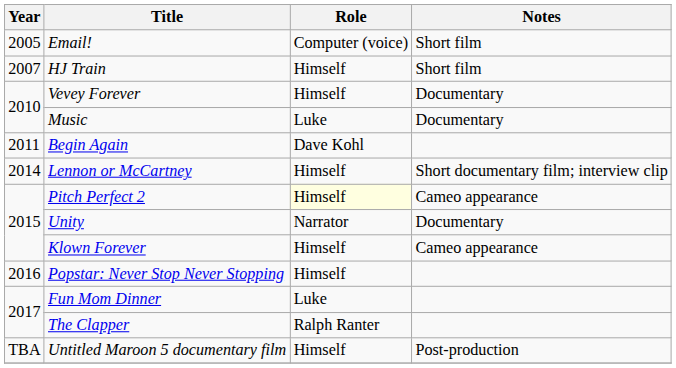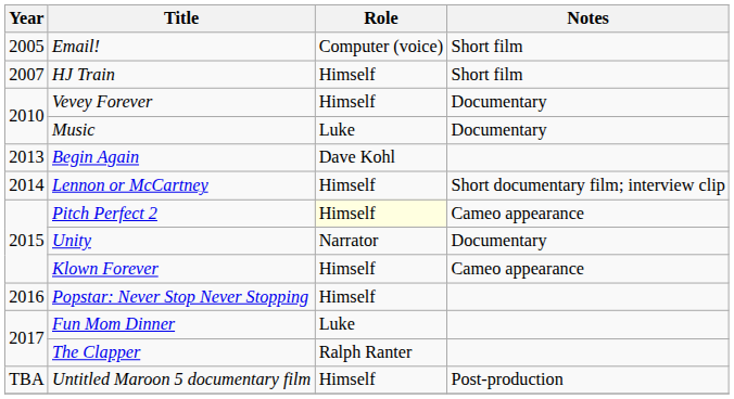 <table class="wikitable sortable">
 <tr>
 <th scope="col">Year</th>
 <th scope="col">Title</th>
 <th scope="col">Role</th>
 <th scope="col">Notes</th>
 </tr>
 <tr>
 <td>2005</td>
 <td><em>Email!</em></td>
 <td>Computer (voice)</td>
 <td>Short film</td>
 </tr>
 <tr>
 <td>2007</td>
 <td><em>HJ Train</em></td>
 <td>Himself</td>
 <td>Short film</td>
 </tr>
 <tr>
 <td rowspan="2">2010</td>
 <td><em>Vevey Forever</em></td>
 <td>Himself</td>
 <td>Documentary</td>
 </tr>
 <tr>
 <td><em>Music</em></td>
 <td>Luke</td>
 <td>Documentary</td>
 </tr>
 <tr>
-<td>2011</td>
+<td>2013</td>
 <td><em><a href='#'>Begin Again</a></em></td>
 <td>Dave Kohl</td>
 <td></td>
 </tr>
 <tr>
 <td>2014</td>
 <td><em><a href='#'>Lennon or McCartney</a></em></td>
 <td>Himself</td>
 <td>Short documentary film; interview clip</td>
 </tr>
 <tr>
 <td rowspan="3">2015</td>
 <td><em><a href='#'>Pitch Perfect 2</a></em></td>
 <td style="background: lightyellow;">Himself</td>
 <td>Cameo appearance</td>
 </tr>
 <tr>
 <td><em><a href='#'>Unity</a></em></td>
 <td>Narrator</td>
 <td>Documentary</td>
 </tr>
 <tr>
 <td><em><a href='#'>Klown Forever</a></em></td>
 <td>Himself</td>
 <td>Cameo appearance</td>
 </tr>
 <tr>
 <td>2016</td>
 <td><em><a href='#'>Popstar: Never Stop Never Stopping</a></em></td>
 <td>Himself</td>
 <td></td>
 </tr>
 <tr>
 <td rowspan="2">2017</td>
 <td><em><a href='#'>Fun Mom Dinner</a></em></td>
 <td>Luke</td>
 <td></td>
 </tr>
 <tr>
 <td><em><a href='#'>The Clapper</a></em></td>
 <td>Ralph Ranter</td>
 <td></td>
 </tr>
 <tr>
 <td>TBA</td>
 <td><em>Untitled Maroon 5 documentary film</em></td>
 <td>Himself</td>
 <td>Post-production</td>
 </tr>
 <tr>
 </tr>
 </table>
